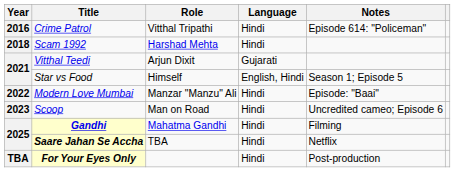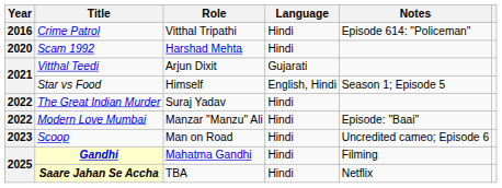 <table class="wikitable plainrowheaders sortable">
 <tr>
 <th scope="col">Year</th>
 <th scope="col">Title</th>
 <th scope="col">Role</th>
 <th scope="col" class="unsortable">Language</th>
 <th>Notes</th>
 <th scope="col" class="unsortable"></th>
 </tr>
 <tr>
 <th scope="row">2016</th>
 <td><em><a href='#'>Crime Patrol</a></em></td>
 <td>Vitthal Tripathi</td>
 <td>Hindi</td>
 <td>Episode 614: "Policeman"</td>
 <td></td>
 </tr>
 <tr>
-<th scope="row">2018</th>
+<th scope="row">2020</th>
 <td><em><a href='#'>Scam 1992</a></em></td>
 <td><a href='#'>Harshad Mehta</a></td>
 <td>Hindi</td>
 <td></td>
 <td></td>
 </tr>
 <tr>
 <th rowspan="2" scope="row">2021</th>
 <td><em><a href='#'>Vitthal Teedi</a></em></td>
 <td>Arjun Dixit</td>
 <td>Gujarati</td>
 <td></td>
 <td></td>
 </tr>
 <tr>
 <td><em>Star vs Food</em></td>
 <td>Himself</td>
 <td>English, Hindi</td>
 <td>Season 1; Episode 5</td>
+<td></td>
+</tr>
+<tr>
+<th scope="row">2022</th>
+<td><em><a href='#'>The Great Indian Murder</a></em></td>
+<td>Suraj Yadav</td>
+<td>Hindi</td>
+<td></td>
 <td></td>
 </tr>
 <tr>
 <th scope="row">2022</th>
 <td><em><a href='#'>Modern Love Mumbai</a></em></td>
 <td>Manzar "Manzu" Ali</td>
 <td>Hindi</td>
 <td>Episode: "Baai"</td>
 <td></td>
 </tr>
 <tr>
 <th scope="row">2023</th>
 <td><em><a href='#'>Scoop</a></em></td>
 <td>Man on Road</td>
 <td>Hindi</td>
 <td>Uncredited cameo; Episode 6</td>
 <td></td>
 </tr>
 <tr>
 <th rowspan="2" scope="row">2025</th>
 <th scope="row" align="left" style="background:#FFFFCC;"><em><a href='#'>Gandhi</a></em> </th>
 <td><a href='#'>Mahatma Gandhi</a></td>
 <td>Hindi</td>
 <td>Filming</td>
 <td></td>
 </tr>
 <tr>
 <th scope="row" align="left" style="background:#FFFFCC;"><em>Saare Jahan Se Accha</em> </th>
 <td>TBA</td>
 <td>Hindi</td>
 <td>Netflix</td>
 <td></td>
 </tr>
-<tr>
-<th scope="row">TBA</th>
-<th scope="row" align="left" style="background:#FFFFCC;"><em>For Your Eyes Only</em> </th>
-<td></td>
-<td>Hindi</td>
-<td>Post-production</td>
-<td></td>
-</tr>
 </table>
